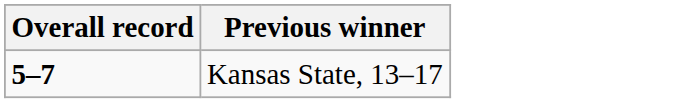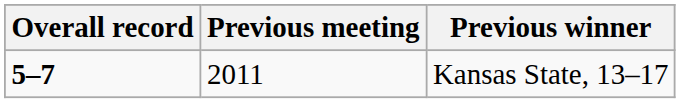 <table class="wikitable">
 <tr>
 <th>Overall record</th>
+<th>Previous meeting</th>
 <th>Previous winner</th>
 </tr>
 <tr>
 <td><strong>5–7</strong></td>
+<td>2011</td>
 <td>Kansas State, 13–17</td>
 </tr>
 </table>
